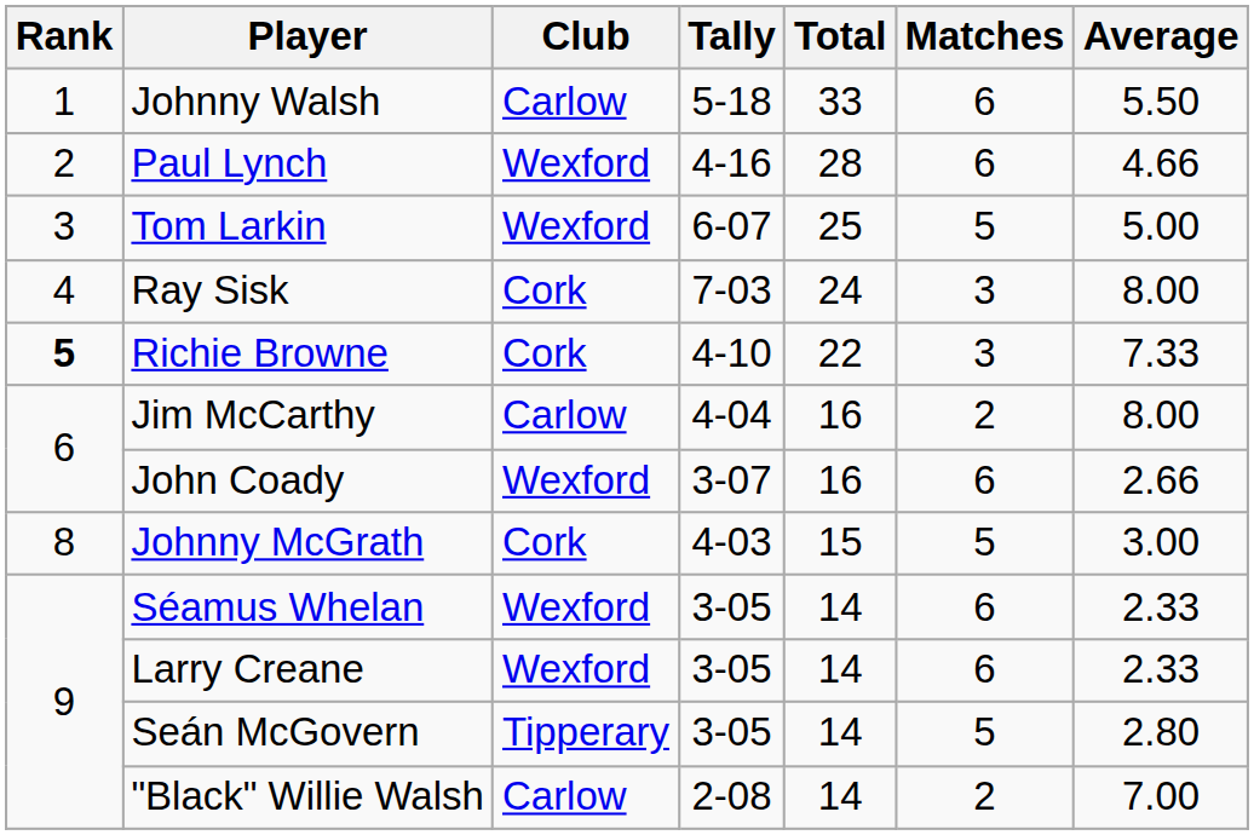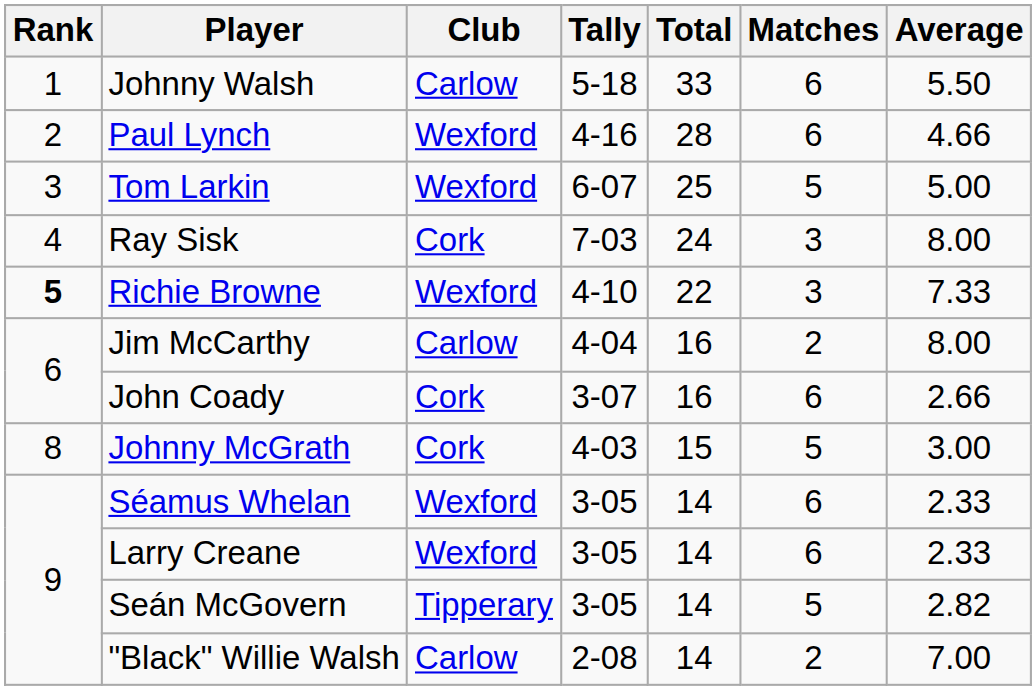 <table class="wikitable">
 <tr>
 <th>Rank</th>
 <th>Player</th>
 <th>Club</th>
 <th>Tally</th>
 <th>Total</th>
 <th>Matches</th>
 <th>Average</th>
 </tr>
 <tr>
 <td rowspan="1" style="text-align:center;">1</td>
 <td>Johnny Walsh</td>
 <td><a href='#'>Carlow</a></td>
 <td align=center>5-18</td>
 <td align=center>33</td>
 <td align=center>6</td>
 <td align=center>5.50</td>
 </tr>
 <tr>
 <td rowspan="1" style="text-align:center;">2</td>
 <td><a href='#'>Paul Lynch</a></td>
 <td><a href='#'>Wexford</a></td>
 <td align=center>4-16</td>
 <td align=center>28</td>
 <td align=center>6</td>
 <td align=center>4.66</td>
 </tr>
 <tr>
 <td rowspan="1" style="text-align:center;">3</td>
 <td><a href='#'>Tom Larkin</a></td>
 <td><a href='#'>Wexford</a></td>
 <td align=center>6-07</td>
 <td align=center>25</td>
 <td align=center>5</td>
 <td align=center>5.00</td>
 </tr>
 <tr>
 <td rowspan="1" style="text-align:center;">4</td>
 <td>Ray Sisk</td>
 <td><a href='#'>Cork</a></td>
 <td align=center>7-03</td>
 <td align=center>24</td>
 <td align=center>3</td>
 <td align=center>8.00</td>
 </tr>
 <tr>
 <td rowspan="1" style="text-align:center;"><strong>5</strong></td>
 <td><a href='#'>Richie Browne</a></td>
-<td><a href='#'>Cork</a></td>
+<td><a href='#'>Wexford</a></td>
 <td align=center>4-10</td>
 <td align=center>22</td>
 <td align=center>3</td>
 <td align=center>7.33</td>
 </tr>
 <tr>
 <td rowspan="2" style="text-align:center;">6</td>
 <td>Jim McCarthy</td>
 <td><a href='#'>Carlow</a></td>
 <td align=center>4-04</td>
 <td align=center>16</td>
 <td align=center>2</td>
 <td align=center>8.00</td>
 </tr>
 <tr>
 <td>John Coady</td>
-<td><a href='#'>Wexford</a></td>
+<td><a href='#'>Cork</a></td>
 <td align=center>3-07</td>
 <td align=center>16</td>
 <td align=center>6</td>
 <td align=center>2.66</td>
 </tr>
 <tr>
 <td rowspan="1" style="text-align:center;">8</td>
 <td><a href='#'>Johnny McGrath</a></td>
 <td><a href='#'>Cork</a></td>
 <td align=center>4-03</td>
 <td align=center>15</td>
 <td align=center>5</td>
 <td align=center>3.00</td>
 </tr>
 <tr>
 <td rowspan="4" style="text-align:center;">9</td>
 <td><a href='#'>Séamus Whelan</a></td>
 <td><a href='#'>Wexford</a></td>
 <td align=center>3-05</td>
 <td align=center>14</td>
 <td align=center>6</td>
 <td align=center>2.33</td>
 </tr>
 <tr>
 <td>Larry Creane</td>
 <td><a href='#'>Wexford</a></td>
 <td align=center>3-05</td>
 <td align=center>14</td>
 <td align=center>6</td>
 <td align=center>2.33</td>
 </tr>
 <tr>
 <td>Seán McGovern</td>
 <td><a href='#'>Tipperary</a></td>
 <td align=center>3-05</td>
 <td align=center>14</td>
 <td align=center>5</td>
-<td align=center>2.80</td>
+<td align=center>2.82</td>
 </tr>
 <tr>
 <td>"Black" Willie Walsh</td>
 <td><a href='#'>Carlow</a></td>
 <td align=center>2-08</td>
 <td align=center>14</td>
 <td align=center>2</td>
 <td align=center>7.00</td>
 </tr>
 </table>
